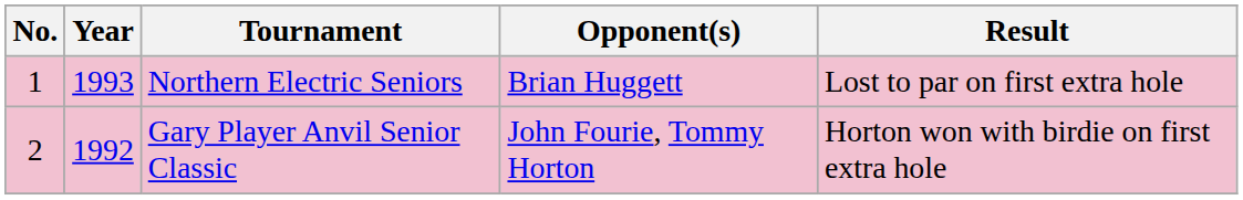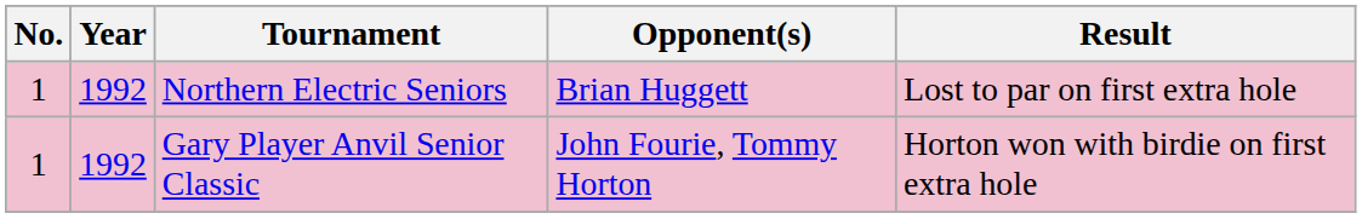 <table class="wikitable" style="font-size:95%;">
 <tr>
 <th>No.</th>
 <th>Year</th>
 <th>Tournament</th>
 <th>Opponent(s)</th>
 <th>Result</th>
 </tr>
 <tr style="background:#F2C1D1;">
 <td align=center>1</td>
-<td><a href='#'>1993</a></td>
+<td><a href='#'>1992</a></td>
 <td><a href='#'>Northern Electric Seniors</a></td>
 <td> <a href='#'>Brian Huggett</a></td>
 <td>Lost to par on first extra hole</td>
 </tr>
 <tr style="background:#F2C1D1;">
-<td align=center>2</td>
+<td align=center>1</td>
 <td><a href='#'>1992</a></td>
 <td><a href='#'>Gary Player Anvil Senior Classic</a></td>
 <td> <a href='#'>John Fourie</a>,  <a href='#'>Tommy Horton</a></td>
 <td>Horton won with birdie on first extra hole</td>
 </tr>
 </table>
